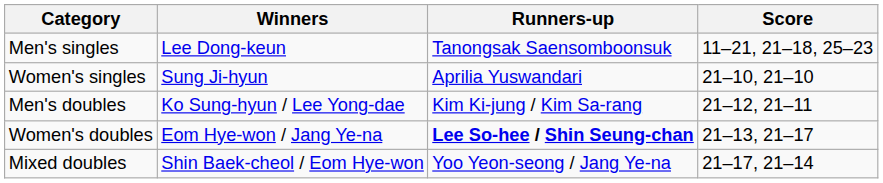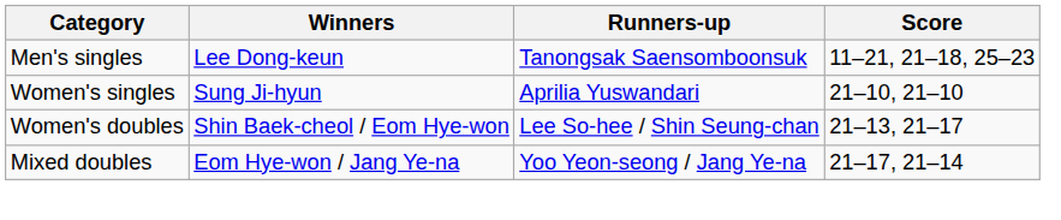 <table class=wikitable style="white-space:nowrap;">
 <tr>
 <th>Category</th>
 <th>Winners</th>
 <th>Runners-up</th>
 <th>Score</th>
 </tr>
 <tr>
 <td>Men's singles</td>
 <td> <a href='#'>Lee Dong-keun</a></td>
 <td> <a href='#'>Tanongsak Saensomboonsuk</a></td>
 <td>11–21, 21–18, 25–23</td>
 </tr>
 <tr>
 <td>Women's singles</td>
 <td> <a href='#'>Sung Ji-hyun</a></td>
 <td> <a href='#'>Aprilia Yuswandari</a></td>
 <td>21–10, 21–10</td>
 </tr>
 <tr>
-<td>Men's doubles</td>
-<td> <a href='#'>Ko Sung-hyun</a> / <a href='#'>Lee Yong-dae</a></td>
-<td> <a href='#'>Kim Ki-jung</a> / <a href='#'>Kim Sa-rang</a></td>
-<td>21–12, 21–11</td>
-</tr>
-<tr>
 <td>Women's doubles</td>
-<td> <a href='#'>Eom Hye-won</a> / <a href='#'>Jang Ye-na</a></td>
-<td><strong> <a href='#'>Lee So-hee</a> / <a href='#'>Shin Seung-chan</a></strong></td>
+<td> <a href='#'>Shin Baek-cheol</a> / <a href='#'>Eom Hye-won</a></td>
+<td> <a href='#'>Lee So-hee</a> / <a href='#'>Shin Seung-chan</a></td>
 <td>21–13, 21–17</td>
 </tr>
 <tr>
 <td>Mixed doubles</td>
-<td> <a href='#'>Shin Baek-cheol</a> / <a href='#'>Eom Hye-won</a></td>
+<td> <a href='#'>Eom Hye-won</a> / <a href='#'>Jang Ye-na</a></td>
 <td> <a href='#'>Yoo Yeon-seong</a> / <a href='#'>Jang Ye-na</a></td>
 <td>21–17, 21–14</td>
 </tr>
 </table>
